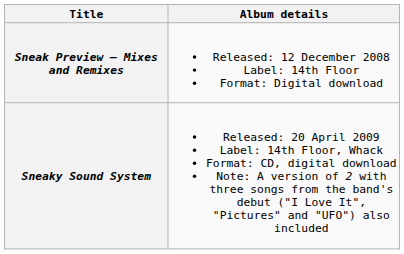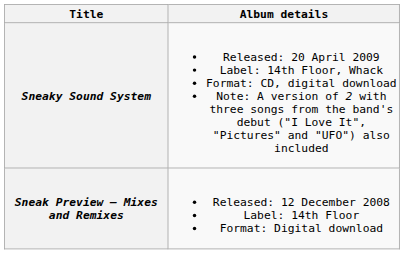 <table class="wikitable plainrowheaders" style="text-align:center;" border="1">
 <tr>
 <th scope="col" style="width:14em;">Title</th>
 <th scope="col" style="width:20em;">Album details</th>
 </tr>
 <tr>
+<th scope="row"><em>Sneaky Sound System</em></th>
+<td><br><ul><li>Released: 20 April 2009 </li><li>Label: 14th Floor, Whack</li><li>Format: CD, digital download</li><li>Note: A version of <em>2</em> with three songs from the band's debut ("I Love It", "Pictures" and "UFO") also included</li></ul></td>
+</tr>
+<tr>
 <th scope="row"><em>Sneak Preview – Mixes and Remixes</em></th>
 <td><br><ul><li>Released: 12 December 2008 </li><li>Label: 14th Floor</li><li>Format: Digital download</li></ul></td>
 </tr>
-<tr>
-<th scope="row"><em>Sneaky Sound System</em></th>
-<td><br><ul><li>Released: 20 April 2009 </li><li>Label: 14th Floor, Whack</li><li>Format: CD, digital download</li><li>Note: A version of <em>2</em> with three songs from the band's debut ("I Love It", "Pictures" and "UFO") also included</li></ul></td>
-</tr>
 </table>
